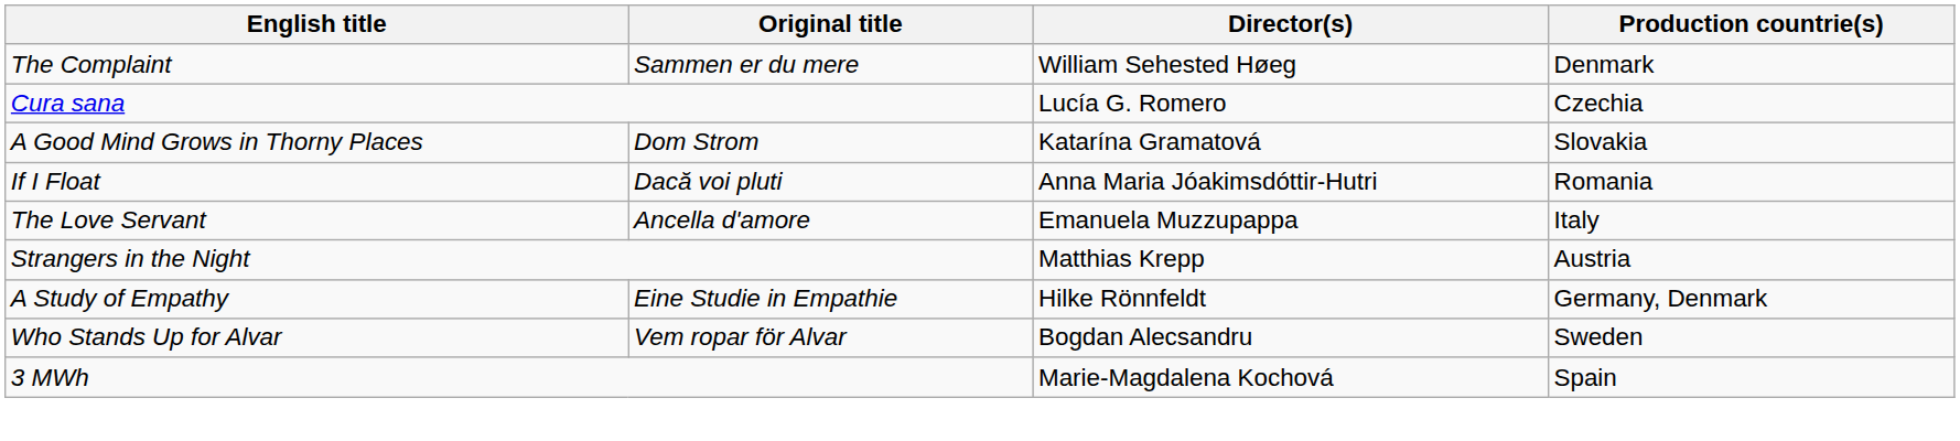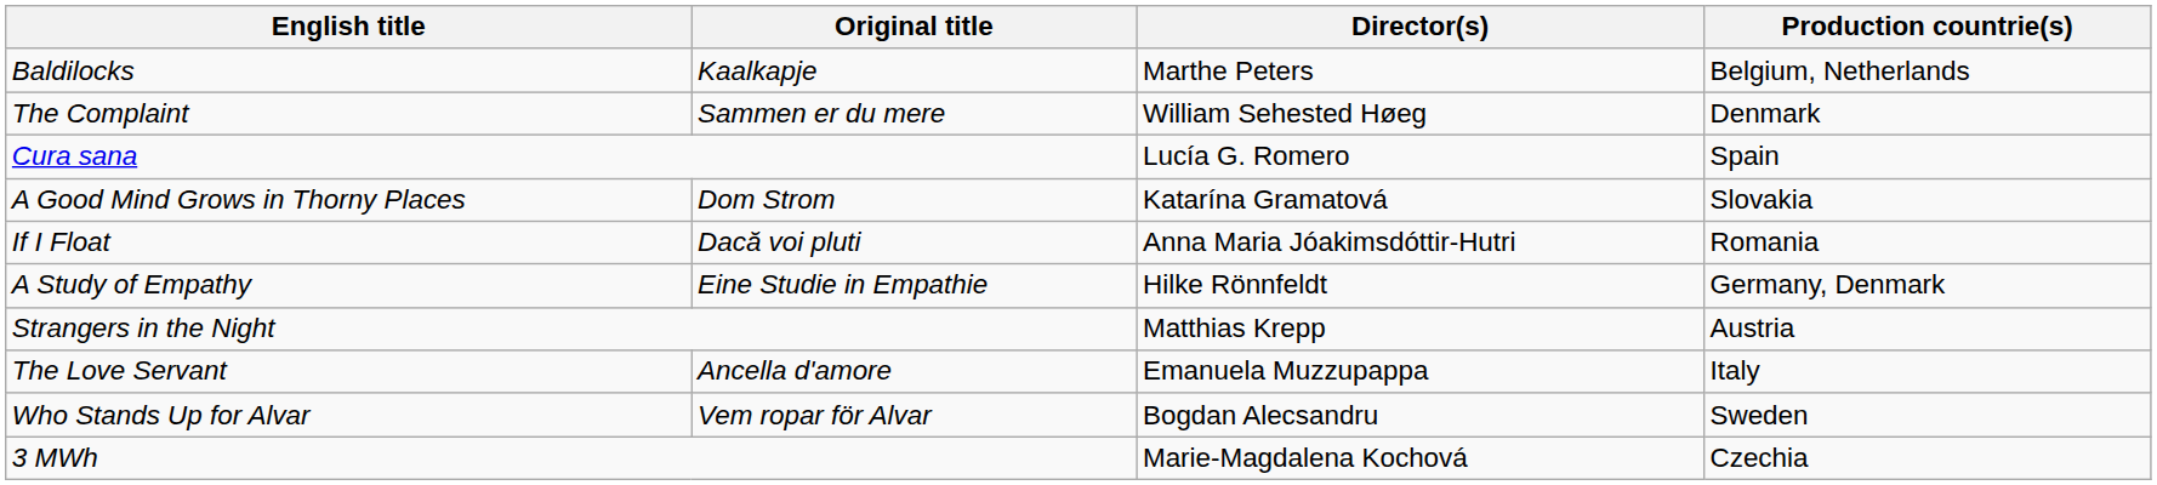 <table class="sortable wikitable" style="width:100%; margin-bottom:4px" cellpadding="5">
 <tr>
 <th scope="col">English title</th>
 <th scope="col">Original title</th>
 <th scope="col">Director(s)</th>
 <th scope="col">Production countrie(s)</th>
+</tr>
+<tr>
+<td><em>Baldilocks</em></td>
+<td><em>Kaalkapje</em></td>
+<td>Marthe Peters</td>
+<td>Belgium, Netherlands</td>
 </tr>
 <tr>
 <td><em>The Complaint</em></td>
 <td><em>Sammen er du mere</em></td>
 <td>William Sehested Høeg</td>
 <td>Denmark</td>
 </tr>
 <tr>
 <td colspan=2><em><a href='#'>Cura sana</a></em></td>
 <td>Lucía G. Romero</td>
-<td>Czechia</td>
+<td>Spain</td>
 </tr>
 <tr>
 <td><em>A Good Mind Grows in Thorny Places</em></td>
 <td><em>Dom Strom</em></td>
 <td>Katarína Gramatová</td>
 <td>Slovakia</td>
 </tr>
 <tr>
 <td><em>If I Float</em></td>
 <td><em>Dacă voi pluti</em></td>
 <td>Anna Maria Jóakimsdóttir-Hutri</td>
 <td>Romania</td>
 </tr>
 <tr>
-<td><em>The Love Servant</em></td>
-<td><em>Ancella d'amore</em></td>
-<td>Emanuela Muzzupappa</td>
-<td>Italy</td>
+<td><em>A Study of Empathy</em></td>
+<td><em>Eine Studie in Empathie</em></td>
+<td>Hilke Rönnfeldt</td>
+<td>Germany, Denmark</td>
 </tr>
 <tr>
 <td colspan=2><em>Strangers in the Night</em></td>
 <td>Matthias Krepp</td>
 <td>Austria</td>
 </tr>
 <tr>
-<td><em>A Study of Empathy</em></td>
-<td><em>Eine Studie in Empathie</em></td>
-<td>Hilke Rönnfeldt</td>
-<td>Germany, Denmark</td>
+<td><em>The Love Servant</em></td>
+<td><em>Ancella d'amore</em></td>
+<td>Emanuela Muzzupappa</td>
+<td>Italy</td>
 </tr>
 <tr>
 <td><em>Who Stands Up for Alvar</em></td>
 <td><em>Vem ropar för Alvar</em></td>
 <td>Bogdan Alecsandru</td>
 <td>Sweden</td>
 </tr>
 <tr>
 <td colspan=2><em>3 MWh</em></td>
 <td>Marie-Magdalena Kochová</td>
-<td>Spain</td>
+<td>Czechia</td>
 </tr>
 </table>
